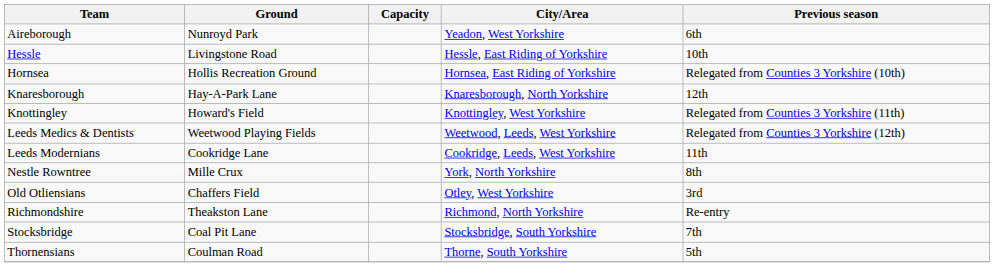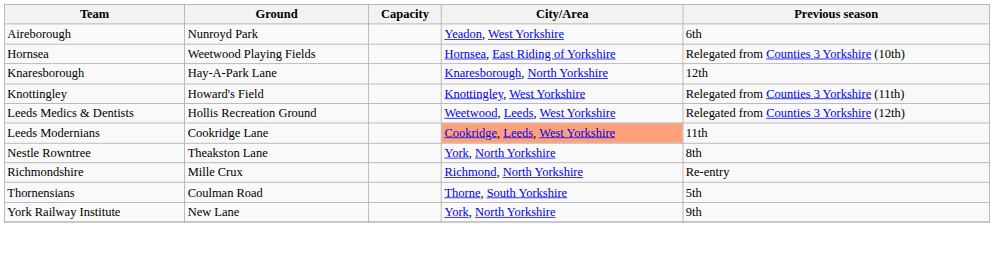 <table class="wikitable sortable" width=100%>
 <tr>
 <th>Team</th>
 <th>Ground</th>
 <th>Capacity</th>
 <th>City/Area</th>
 <th>Previous season</th>
 </tr>
 <tr>
 <td>Aireborough</td>
 <td>Nunroyd Park</td>
 <td></td>
 <td><a href='#'>Yeadon</a>, <a href='#'>West Yorkshire</a></td>
 <td>6th</td>
 </tr>
 <tr>
-<td><a href='#'>Hessle</a></td>
-<td>Livingstone Road</td>
-<td></td>
-<td><a href='#'>Hessle</a>, <a href='#'>East Riding of Yorkshire</a></td>
-<td>10th</td>
-</tr>
-<tr>
 <td>Hornsea</td>
-<td>Hollis Recreation Ground</td>
+<td>Weetwood Playing Fields</td>
 <td></td>
 <td><a href='#'>Hornsea</a>, <a href='#'>East Riding of Yorkshire</a></td>
 <td>Relegated from <a href='#'>Counties 3 Yorkshire</a> (10th)</td>
 </tr>
 <tr>
 <td>Knaresborough</td>
 <td>Hay-A-Park Lane</td>
 <td></td>
 <td><a href='#'>Knaresborough</a>, <a href='#'>North Yorkshire</a></td>
 <td>12th</td>
 </tr>
 <tr>
 <td>Knottingley</td>
 <td>Howard's Field</td>
 <td></td>
 <td><a href='#'>Knottingley</a>, <a href='#'>West Yorkshire</a></td>
 <td>Relegated from <a href='#'>Counties 3 Yorkshire</a> (11th)</td>
 </tr>
 <tr>
 <td>Leeds Medics & Dentists</td>
-<td>Weetwood Playing Fields</td>
+<td>Hollis Recreation Ground</td>
 <td></td>
 <td><a href='#'>Weetwood</a>, <a href='#'>Leeds</a>, <a href='#'>West Yorkshire</a></td>
 <td>Relegated from <a href='#'>Counties 3 Yorkshire</a> (12th)</td>
 </tr>
 <tr>
 <td>Leeds Modernians</td>
 <td>Cookridge Lane</td>
 <td></td>
-<td><a href='#'>Cookridge</a>, <a href='#'>Leeds</a>, <a href='#'>West Yorkshire</a></td>
+<td style="background: lightsalmon;"><a href='#'>Cookridge</a>, <a href='#'>Leeds</a>, <a href='#'>West Yorkshire</a></td>
 <td>11th</td>
 </tr>
 <tr>
 <td>Nestle Rowntree</td>
-<td>Mille Crux</td>
+<td>Theakston Lane</td>
 <td></td>
 <td><a href='#'>York</a>, <a href='#'>North Yorkshire</a></td>
 <td>8th</td>
 </tr>
 <tr>
-<td>Old Otliensians</td>
-<td>Chaffers Field</td>
-<td></td>
-<td><a href='#'>Otley</a>, <a href='#'>West Yorkshire</a></td>
-<td>3rd</td>
-</tr>
-<tr>
 <td>Richmondshire</td>
-<td>Theakston Lane</td>
+<td>Mille Crux</td>
 <td></td>
 <td><a href='#'>Richmond</a>, <a href='#'>North Yorkshire</a></td>
 <td>Re-entry</td>
-</tr>
-<tr>
-<td>Stocksbridge</td>
-<td>Coal Pit Lane</td>
-<td></td>
-<td><a href='#'>Stocksbridge</a>, <a href='#'>South Yorkshire</a></td>
-<td>7th</td>
 </tr>
 <tr>
 <td>Thornensians</td>
 <td>Coulman Road</td>
 <td></td>
 <td><a href='#'>Thorne</a>, <a href='#'>South Yorkshire</a></td>
 <td>5th</td>
 </tr>
 <tr>
+<td>York Railway Institute</td>
+<td>New Lane</td>
+<td></td>
+<td><a href='#'>York</a>, <a href='#'>North Yorkshire</a></td>
+<td>9th</td>
+</tr>
+<tr>
 </tr>
 </table>
